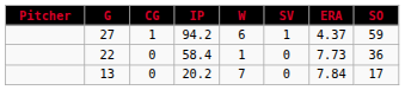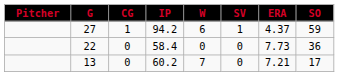 <table class="wikitable sortable">
 <tr>
 <th style="background:black;color:#d40026;" width="16%">Pitcher</th>
 <th style="background:black;color:#d40026;" width="9%">G</th>
 <th style="background:black;color:#d40026;" width="9%">CG</th>
 <th style="background:black;color:#d40026;" width="9%">IP</th>
 <th style="background:black;color:#d40026;" width="9%">W</th>
 <th style="background:black;color:#d40026;" width="9%">SV</th>
 <th style="background:black;color:#d40026;" width="9%">ERA</th>
 <th style="background:black;color:#d40026;" width="9%">SO</th>
 </tr>
 <tr align="center">
 <td></td>
 <td>27</td>
 <td>1</td>
 <td>94.2</td>
 <td>6</td>
 <td>1</td>
 <td>4.37</td>
 <td>59</td>
 </tr>
 <tr align="center">
 <td></td>
 <td>22</td>
 <td>0</td>
 <td>58.4</td>
-<td>1</td>
+<td>0</td>
 <td>0</td>
 <td>7.73</td>
 <td>36</td>
 </tr>
 <tr align="center">
 <td></td>
 <td>13</td>
 <td>0</td>
-<td>20.2</td>
+<td>60.2</td>
 <td>7</td>
 <td>0</td>
-<td>7.84</td>
+<td>7.21</td>
 <td>17</td>
 </tr>
 </table>
